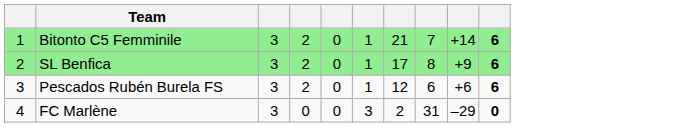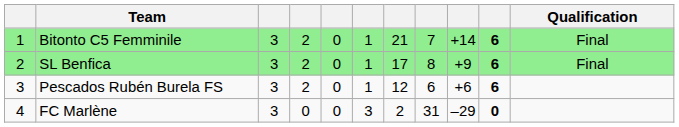 <table class="wikitable" style="font-size: 95%">
 <tr>
 <th width="25"></th>
 <th width="220">Team</th>
 <th width="25"></th>
 <th width="25"></th>
 <th width="25"></th>
 <th width="25"></th>
 <th width="25"></th>
 <th width="25"></th>
 <th width="25"></th>
 <th width="25"></th>
+<th width="160">Qualification</th>
 </tr>
 <tr align=center bgcolor=lightgreen>
 <td>1</td>
 <td align=left> Bitonto C5 Femminile</td>
 <td>3</td>
 <td>2</td>
 <td>0</td>
 <td>1</td>
 <td>21</td>
 <td>7</td>
 <td>+14</td>
 <td><strong>6</strong></td>
+<td>Final</td>
 </tr>
 <tr align=center bgcolor=lightgreen>
 <td>2</td>
 <td align=left> SL Benfica</td>
 <td>3</td>
 <td>2</td>
 <td>0</td>
 <td>1</td>
 <td>17</td>
 <td>8</td>
 <td>+9</td>
 <td><strong>6</strong></td>
+<td>Final</td>
 </tr>
 <tr align=center>
 <td>3</td>
 <td align=left> Pescados Rubén Burela FS</td>
 <td>3</td>
 <td>2</td>
 <td>0</td>
 <td>1</td>
 <td>12</td>
 <td>6</td>
 <td>+6</td>
 <td><strong>6</strong></td>
+<td></td>
 </tr>
 <tr align=center>
 <td>4</td>
 <td align=left> FC Marlène</td>
 <td>3</td>
 <td>0</td>
 <td>0</td>
 <td>3</td>
 <td>2</td>
 <td>31</td>
 <td>–29</td>
 <td><strong>0</strong></td>
+<td></td>
 </tr>
 </table>
